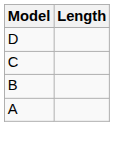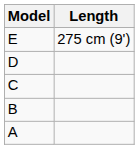 <table class="wikitable">
 <tr>
 <th>Model</th>
 <th>Length</th>
+</tr>
+<tr>
+<td>E</td>
+<td>275 cm (9')</td>
 </tr>
 <tr>
 <td>D</td>
 <td></td>
 </tr>
 <tr>
 <td>C</td>
 <td></td>
 </tr>
 <tr>
 <td>B</td>
 <td></td>
 </tr>
 <tr>
 <td>A</td>
 <td></td>
 </tr>
 </table>
